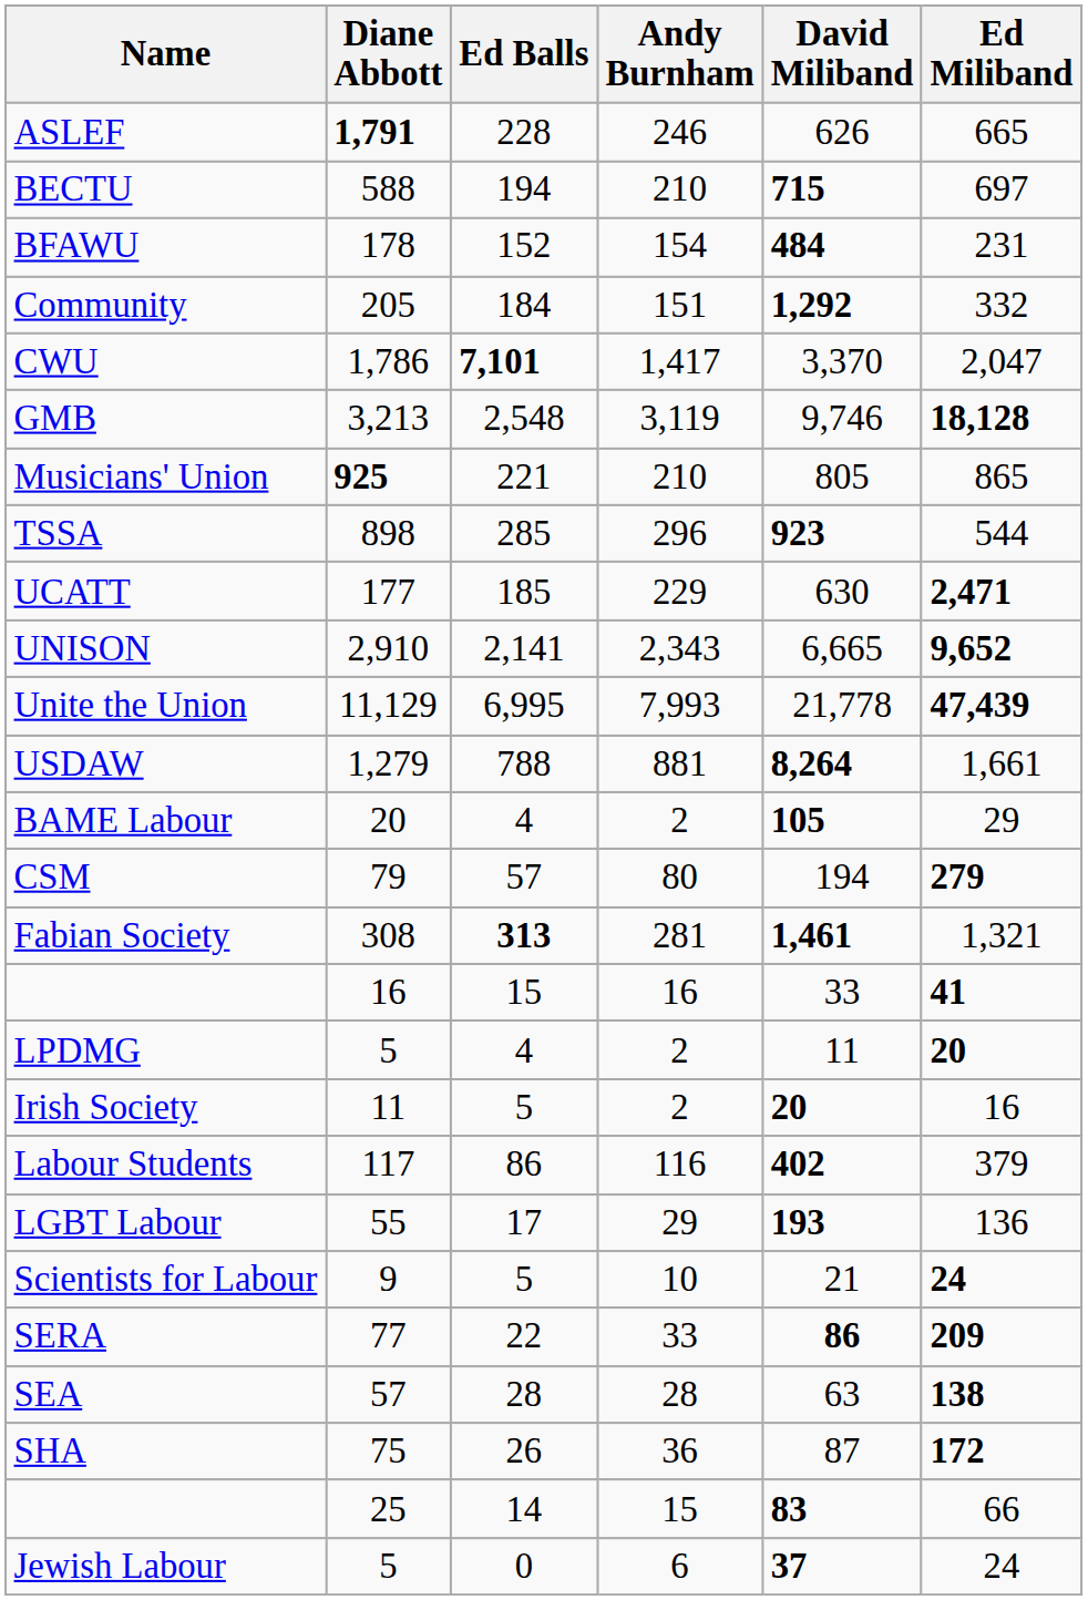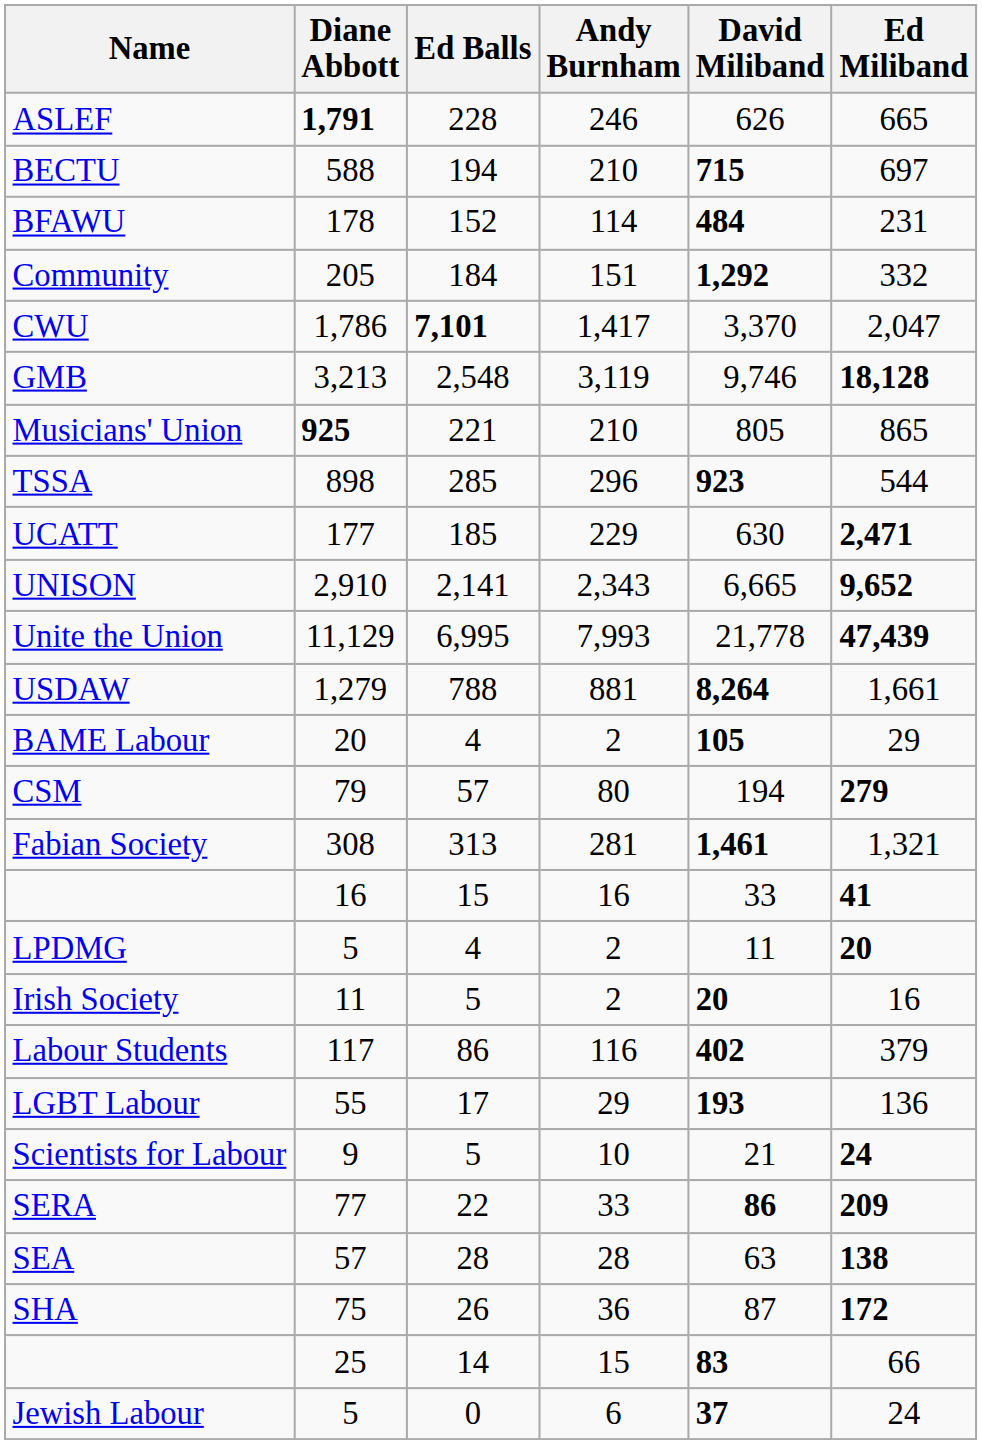 <table class="wikitable">
 <tr>
 <th>Name</th>
 <th>Diane<br>Abbott</th>
 <th>Ed Balls</th>
 <th>Andy<br>Burnham</th>
 <th>David<br>Miliband</th>
 <th>Ed<br>Miliband</th>
 </tr>
 <tr>
 <td><a href='#'>ASLEF</a></td>
 <td><strong>1,791</strong></td>
 <td align=center>228</td>
 <td align=center>246</td>
 <td align=center>626</td>
 <td align=center>665</td>
 </tr>
 <tr>
 <td><a href='#'>BECTU</a></td>
 <td align=center>588</td>
 <td align=center>194</td>
 <td align=center>210</td>
 <td><strong>715</strong></td>
 <td align=center>697</td>
 </tr>
 <tr>
 <td><a href='#'>BFAWU</a></td>
 <td align=center>178</td>
 <td align=center>152</td>
-<td align=center>154</td>
+<td align=center>114</td>
 <td><strong>484</strong></td>
 <td align=center>231</td>
 </tr>
 <tr>
 <td><a href='#'>Community</a></td>
 <td align=center>205</td>
 <td align=center>184</td>
 <td align=center>151</td>
 <td><strong>1,292</strong></td>
 <td align=center>332</td>
 </tr>
 <tr>
 <td><a href='#'>CWU</a></td>
 <td align=center>1,786</td>
 <td><strong>7,101</strong></td>
 <td align=center>1,417</td>
 <td align=center>3,370</td>
 <td align=center>2,047</td>
 </tr>
 <tr>
 <td><a href='#'>GMB</a></td>
 <td align=center>3,213</td>
 <td align=center>2,548</td>
 <td align=center>3,119</td>
 <td align=center>9,746</td>
 <td><strong>18,128</strong></td>
 </tr>
 <tr>
 <td><a href='#'>Musicians' Union</a></td>
 <td><strong>925</strong></td>
 <td align=center>221</td>
 <td align=center>210</td>
 <td align=center>805</td>
 <td align=center>865</td>
 </tr>
 <tr>
 <td><a href='#'>TSSA</a></td>
 <td align=center>898</td>
 <td align=center>285</td>
 <td align=center>296</td>
 <td><strong>923</strong></td>
 <td align=center>544</td>
 </tr>
 <tr>
 <td><a href='#'>UCATT</a></td>
 <td align=center>177</td>
 <td align=center>185</td>
 <td align=center>229</td>
 <td align=center>630</td>
 <td><strong>2,471</strong></td>
 </tr>
 <tr>
 <td><a href='#'>UNISON</a></td>
 <td align=center>2,910</td>
 <td align=center>2,141</td>
 <td align=center>2,343</td>
 <td align=center>6,665</td>
 <td><strong>9,652</strong></td>
 </tr>
 <tr>
 <td><a href='#'>Unite the Union</a></td>
 <td align=center>11,129</td>
 <td align=center>6,995</td>
 <td align=center>7,993</td>
 <td align=center>21,778</td>
 <td><strong>47,439</strong></td>
 </tr>
 <tr>
 <td><a href='#'>USDAW</a></td>
 <td align=center>1,279</td>
 <td align=center>788</td>
 <td align=center>881</td>
 <td><strong>8,264</strong></td>
 <td align=center>1,661</td>
 </tr>
 <tr>
 <td><a href='#'>BAME Labour</a></td>
 <td align=center>20</td>
 <td align=center>4</td>
 <td align=center>2</td>
 <td><strong>105</strong></td>
 <td align=center>29</td>
 </tr>
 <tr>
 <td><a href='#'>CSM</a></td>
 <td align=center>79</td>
 <td align=center>57</td>
 <td align=center>80</td>
 <td align=center>194</td>
 <td><strong>279</strong></td>
 </tr>
 <tr>
 <td><a href='#'>Fabian Society</a></td>
 <td align=center>308</td>
-<td align=center><strong>313</strong></td>
+<td align=center>313</td>
 <td align=center>281</td>
 <td><strong>1,461</strong></td>
 <td align=center>1,321</td>
 </tr>
 <tr>
 <td></td>
 <td align=center>16</td>
 <td align=center>15</td>
 <td align=center>16</td>
 <td align=center>33</td>
 <td><strong>41</strong></td>
 </tr>
 <tr>
 <td><a href='#'>LPDMG</a></td>
 <td align=center>5</td>
 <td align=center>4</td>
 <td align=center>2</td>
 <td align=center>11</td>
 <td><strong>20</strong></td>
 </tr>
 <tr>
 <td><a href='#'>Irish Society</a></td>
 <td align=center>11</td>
 <td align=center>5</td>
 <td align=center>2</td>
 <td><strong>20</strong></td>
 <td align=center>16</td>
 </tr>
 <tr>
 <td><a href='#'>Labour Students</a></td>
 <td align=center>117</td>
 <td align=center>86</td>
 <td align=center>116</td>
 <td><strong>402</strong></td>
 <td align=center>379</td>
 </tr>
 <tr>
 <td><a href='#'>LGBT Labour</a></td>
 <td align=center>55</td>
 <td align=center>17</td>
 <td align=center>29</td>
 <td><strong>193</strong></td>
 <td align=center>136</td>
 </tr>
 <tr>
 <td><a href='#'>Scientists for Labour</a></td>
 <td align=center>9</td>
 <td align=center>5</td>
 <td align=center>10</td>
 <td align=center>21</td>
 <td><strong>24</strong></td>
 </tr>
 <tr>
 <td><a href='#'>SERA</a></td>
 <td align=center>77</td>
 <td align=center>22</td>
 <td align=center>33</td>
 <td align=center><strong>86</strong></td>
 <td><strong>209</strong></td>
 </tr>
 <tr>
 <td><a href='#'>SEA</a></td>
 <td align=center>57</td>
 <td align=center>28</td>
 <td align=center>28</td>
 <td align=center>63</td>
 <td><strong>138</strong></td>
 </tr>
 <tr>
 <td><a href='#'>SHA</a></td>
 <td align=center>75</td>
 <td align=center>26</td>
 <td align=center>36</td>
 <td align=center>87</td>
 <td><strong>172</strong></td>
 </tr>
 <tr>
 <td></td>
 <td align=center>25</td>
 <td align=center>14</td>
 <td align=center>15</td>
 <td><strong>83</strong></td>
 <td align=center>66</td>
 </tr>
 <tr>
 <td><a href='#'>Jewish Labour</a></td>
 <td align=center>5</td>
 <td align=center>0</td>
 <td align=center>6</td>
 <td><strong>37</strong></td>
 <td align=center>24</td>
 </tr>
 </table>
